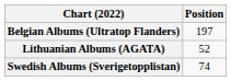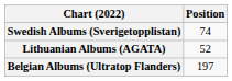 <table class="wikitable sortable plainrowheaders"  style="text-align:center;">
 <tr>
 <th>Chart (2022)</th>
 <th>Position</th>
 </tr>
 <tr>
-<th scope="row">Belgian Albums (Ultratop Flanders)</th>
-<td>197</td>
+<th scope="row">Swedish Albums (Sverigetopplistan)</th>
+<td>74</td>
 </tr>
 <tr>
 <th scope="row">Lithuanian Albums (AGATA)</th>
 <td>52</td>
 </tr>
 <tr>
-<th scope="row">Swedish Albums (Sverigetopplistan)</th>
-<td>74</td>
+<th scope="row">Belgian Albums (Ultratop Flanders)</th>
+<td>197</td>
 </tr>
 </table>
